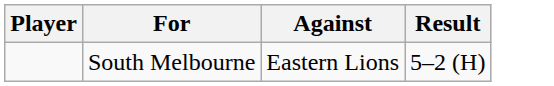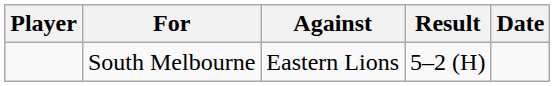 <table class="wikitable">
 <tr>
 <th>Player</th>
 <th>For</th>
 <th>Against</th>
 <th>Result</th>
+<th>Date</th>
 </tr>
 <tr>
 <td> </td>
 <td>South Melbourne</td>
 <td>Eastern Lions</td>
 <td>5–2 (H)</td>
+<td></td>
 </tr>
 </table>
